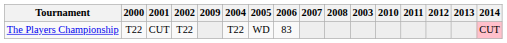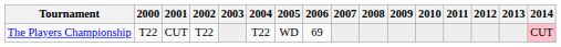 <table class="wikitable" style="font-size:95%;text-align:center;">
 <tr>
 <th>Tournament</th>
 <th>2000</th>
 <th>2001</th>
 <th>2002</th>
-<th>2009</th>
+<th>2003</th>
 <th>2004</th>
 <th>2005</th>
 <th>2006</th>
 <th>2007</th>
 <th>2008</th>
-<th>2003</th>
+<th>2009</th>
 <th>2010</th>
 <th>2011</th>
 <th>2012</th>
 <th>2013</th>
 <th>2014</th>
 </tr>
 <tr>
 <td align=left><a href='#'>The Players Championship</a></td>
 <td>T22</td>
 <td>CUT</td>
 <td>T22</td>
 <td style="background:#eeeeee;"></td>
 <td>T22</td>
 <td>WD</td>
-<td>83</td>
+<td>69</td>
 <td style="background:#eeeeee;"></td>
 <td style="background:#eeeeee;"></td>
 <td style="background:#eeeeee;"></td>
 <td style="background:#eeeeee;"></td>
 <td style="background:#eeeeee;"></td>
 <td style="background:#eeeeee;"></td>
 <td style="background:#eeeeee;"></td>
 <td style="background: pink;">CUT</td>
 </tr>
 </table>
